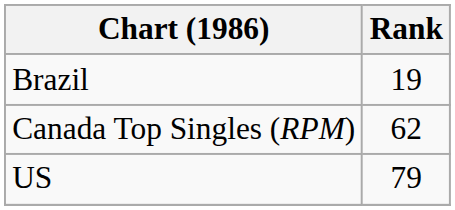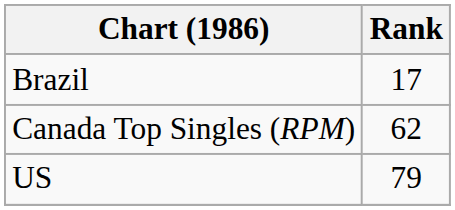 <table class="wikitable">
 <tr>
 <th>Chart (1986)</th>
 <th>Rank</th>
 </tr>
 <tr>
 <td>Brazil</td>
-<td align="center">19</td>
+<td align="center">17</td>
 </tr>
 <tr>
 <td>Canada Top Singles (<em>RPM</em>)</td>
 <td align="center">62</td>
 </tr>
 <tr>
 <td>US</td>
 <td align="center">79</td>
 </tr>
 <tr>
 </tr>
 </table>
